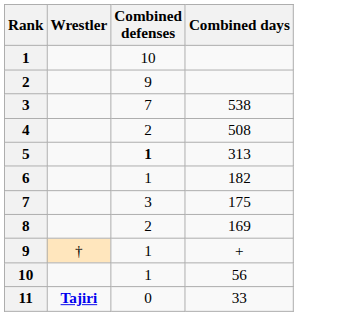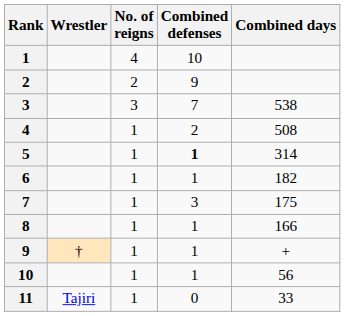 <table class="wikitable sortable" style="text-align: center">
 <tr>
 <th>Rank</th>
 <th>Wrestler</th>
+<th>No. of<br>reigns</th>
 <th>Combined <br>defenses</th>
 <th>Combined days</th>
 </tr>
 <tr>
 <th>1</th>
 <td></td>
+<td>4</td>
 <td>10</td>
 <td></td>
 </tr>
 <tr>
 <th>2</th>
 <td></td>
+<td>2</td>
 <td>9</td>
 <td></td>
 </tr>
 <tr>
 <th>3</th>
 <td></td>
+<td>3</td>
 <td>7</td>
 <td>538</td>
 </tr>
 <tr>
 <th>4</th>
 <td></td>
+<td>1</td>
 <td>2</td>
 <td>508</td>
 </tr>
 <tr>
 <th>5</th>
 <td></td>
+<td>1</td>
 <td><strong>1</strong></td>
-<td>313</td>
+<td>314</td>
 </tr>
 <tr>
 <th>6</th>
 <td></td>
+<td>1</td>
 <td>1</td>
 <td>182</td>
 </tr>
 <tr>
 <th>7</th>
 <td></td>
+<td>1</td>
 <td>3</td>
 <td>175</td>
 </tr>
 <tr>
 <th>8</th>
 <td></td>
-<td>2</td>
-<td>169</td>
+<td>1</td>
+<td>1</td>
+<td>166</td>
 </tr>
 <tr>
 <th>9</th>
 <td style="background-color:#FFE6BD"> †</td>
+<td>1</td>
 <td>1</td>
 <td>+</td>
 </tr>
 <tr>
 <th>10</th>
 <td></td>
 <td>1</td>
+<td>1</td>
 <td>56</td>
 </tr>
 <tr>
 <th>11</th>
-<td><strong><a href='#'>Tajiri</a></strong></td>
+<td><a href='#'>Tajiri</a></td>
+<td>1</td>
 <td>0</td>
 <td>33</td>
 </tr>
 </table>
